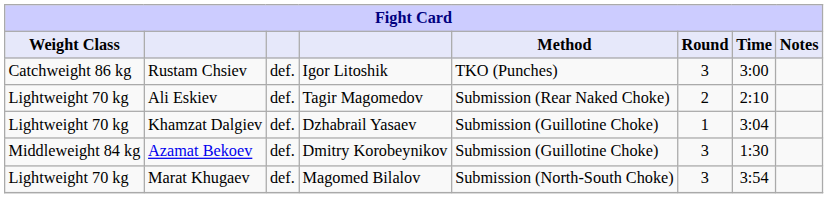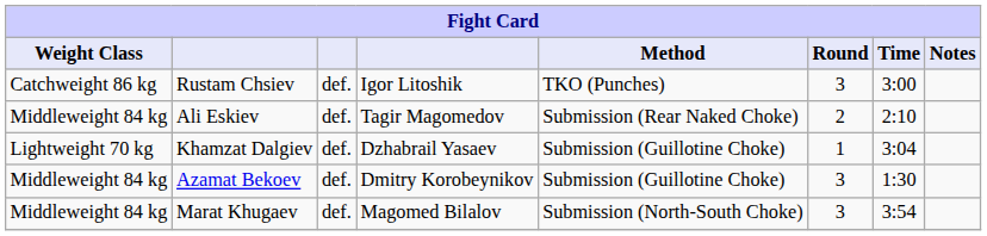 <table class="wikitable" style="font-size: 80%;">
 <tr>
 <th colspan="8" style="background-color: #ccf; color: #000080; text-align: center;"><strong>Fight Card</strong></th>
 </tr>
 <tr>
 <th colspan="1" style="background-color: #E6E8FA; color: #000000; text-align: center;">Weight Class</th>
 <th colspan="1" style="background-color: #E6E8FA; color: #000000; text-align: center;"></th>
 <th colspan="1" style="background-color: #E6E8FA; color: #000000; text-align: center;"></th>
 <th colspan="1" style="background-color: #E6E8FA; color: #000000; text-align: center;"></th>
 <th colspan="1" style="background-color: #E6E8FA; color: #000000; text-align: center;">Method</th>
 <th colspan="1" style="background-color: #E6E8FA; color: #000000; text-align: center;">Round</th>
 <th colspan="1" style="background-color: #E6E8FA; color: #000000; text-align: center;">Time</th>
 <th colspan="1" style="background-color: #E6E8FA; color: #000000; text-align: center;">Notes</th>
 </tr>
 <tr>
 <td>Catchweight 86 kg</td>
 <td> Rustam Chsiev</td>
 <td>def.</td>
 <td> Igor Litoshik</td>
 <td>TKO (Punches)</td>
 <td align=center>3</td>
 <td align=center>3:00</td>
 <td></td>
 </tr>
 <tr>
-<td>Lightweight 70 kg</td>
+<td>Middleweight 84 kg</td>
 <td> Ali Eskiev</td>
 <td>def.</td>
 <td> Tagir Magomedov</td>
 <td>Submission (Rear Naked Choke)</td>
 <td align=center>2</td>
 <td align=center>2:10</td>
 <td></td>
 </tr>
 <tr>
 <td>Lightweight 70 kg</td>
 <td> Khamzat Dalgiev</td>
 <td>def.</td>
 <td> Dzhabrail Yasaev</td>
 <td>Submission (Guillotine Choke)</td>
 <td align=center>1</td>
 <td align=center>3:04</td>
 <td></td>
 </tr>
 <tr>
 <td>Middleweight 84 kg</td>
 <td> <a href='#'>Azamat Bekoev</a></td>
 <td>def.</td>
 <td> Dmitry Korobeynikov</td>
 <td>Submission (Guillotine Choke)</td>
 <td align=center>3</td>
 <td align=center>1:30</td>
 <td></td>
 </tr>
 <tr>
-<td>Lightweight 70 kg</td>
+<td>Middleweight 84 kg</td>
 <td> Marat Khugaev</td>
 <td>def.</td>
 <td> Magomed Bilalov</td>
 <td>Submission (North-South Choke)</td>
 <td align=center>3</td>
 <td align=center>3:54</td>
 <td></td>
 </tr>
 <tr>
 </tr>
 </table>
